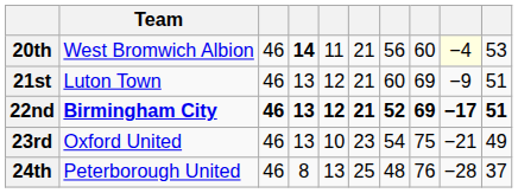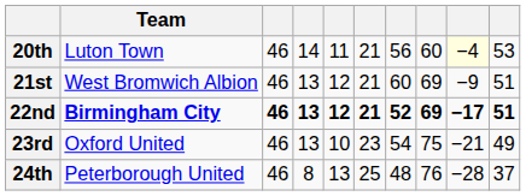 <table class="wikitable" style="text-align:center">
 <tr>
 <th scope="col"></th>
 <th scope="col">Team</th>
 <th scope="col"></th>
 <th scope="col"></th>
 <th scope="col"></th>
 <th scope="col"></th>
 <th scope="col"></th>
 <th scope="col"></th>
 <th scope="col"></th>
 <th scope="col"></th>
 </tr>
 <tr>
 <th scope="row">20th</th>
-<td align="left"><a href='#'>West Bromwich Albion</a></td>
+<td align="left"><a href='#'>Luton Town</a></td>
 <td>46</td>
-<td><strong>14</strong></td>
+<td>14</td>
 <td>11</td>
 <td>21</td>
 <td>56</td>
 <td>60</td>
 <td style="background: lightyellow;">−4</td>
 <td>53</td>
 </tr>
 <tr>
 <th scope="row">21st</th>
-<td align="left"><a href='#'>Luton Town</a></td>
+<td align="left"><a href='#'>West Bromwich Albion</a></td>
 <td>46</td>
 <td>13</td>
 <td>12</td>
 <td>21</td>
 <td>60</td>
 <td>69</td>
 <td>−9</td>
 <td>51</td>
 </tr>
 <tr style="font-weight:bold">
 <th scope="row">22nd</th>
 <td align="left"><a href='#'>Birmingham City</a></td>
 <td>46</td>
 <td>13</td>
 <td>12</td>
 <td>21</td>
 <td>52</td>
 <td>69</td>
 <td>−17</td>
 <td>51</td>
 </tr>
 <tr>
 <th scope="row">23rd</th>
 <td align="left"><a href='#'>Oxford United</a></td>
 <td>46</td>
 <td>13</td>
 <td>10</td>
 <td>23</td>
 <td>54</td>
 <td>75</td>
 <td>−21</td>
 <td>49</td>
 </tr>
 <tr>
 <th scope="row">24th</th>
 <td align="left"><a href='#'>Peterborough United</a></td>
 <td>46</td>
 <td>8</td>
 <td>13</td>
 <td>25</td>
 <td>48</td>
 <td>76</td>
 <td>−28</td>
 <td>37</td>
 </tr>
 </table>
